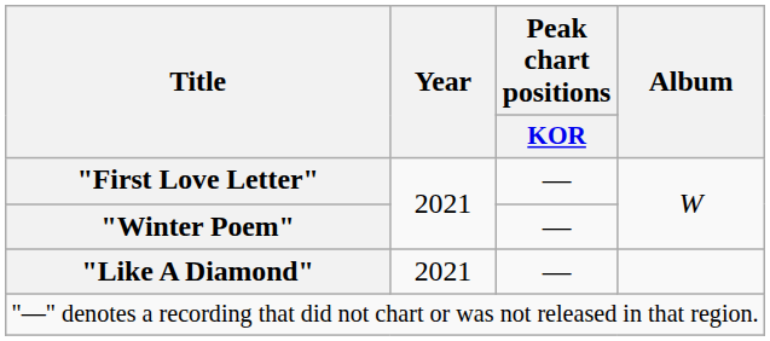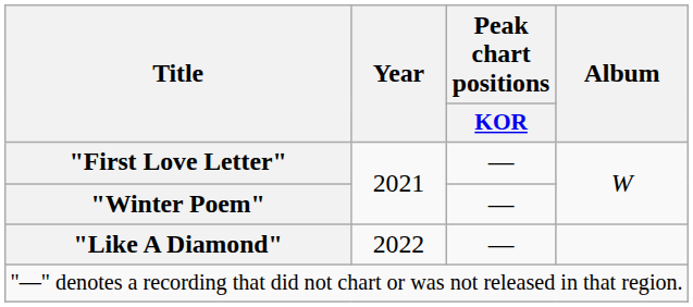 <table class="wikitable plainrowheaders" style="text-align:center">
 <tr>
 <th scope="col" rowspan="2">Title</th>
 <th scope="col" rowspan="2">Year</th>
 <th scope="col">Peak chart<br>positions</th>
 <th scope="col" rowspan="2">Album</th>
 </tr>
 <tr>
 <th scope="col" style="font-size:90%; width:2.5em"><a href='#'>KOR</a></th>
 </tr>
 <tr>
 <th scope="row">"First Love Letter"</th>
 <td rowspan="2">2021</td>
 <td>—</td>
 <td rowspan="2"><em>W</em></td>
 </tr>
 <tr>
 <th scope="row">"Winter Poem"</th>
 <td>—</td>
 </tr>
 <tr>
 <th scope="row">"Like A Diamond" </th>
-<td>2021</td>
+<td>2022</td>
 <td>—</td>
 <td></td>
 </tr>
 <tr>
 <td colspan="4" style="font-size:85%">"—" denotes a recording that did not chart or was not released in that region.</td>
 </tr>
 </table>
